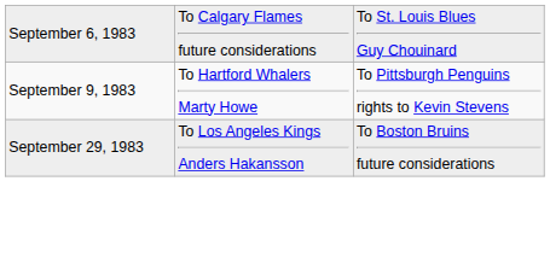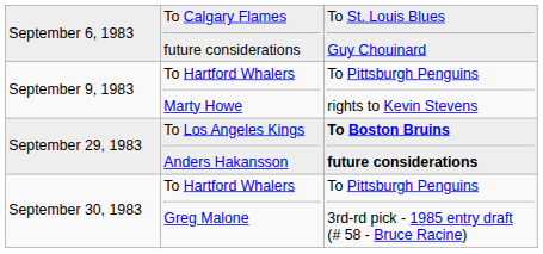 <table class="wikitable" style="border:1px solid #999; width:580px;">
 <tr style="background:#eee;">
 <td>September 6, 1983</td>
 <td valign="top">To <a href='#'>Calgary Flames</a><hr>future considerations</td>
 <td valign="top">To <a href='#'>St. Louis Blues</a><hr><a href='#'>Guy Chouinard</a></td>
 </tr>
 <tr>
 <td>September 9, 1983</td>
 <td valign="top">To <a href='#'>Hartford Whalers</a><hr><a href='#'>Marty Howe</a></td>
 <td valign="top">To <a href='#'>Pittsburgh Penguins</a><hr>rights to <a href='#'>Kevin Stevens</a></td>
 </tr>
 <tr style="background:#eee;">
 <td>September 29, 1983</td>
 <td valign="top">To <a href='#'>Los Angeles Kings</a><hr><a href='#'>Anders Hakansson</a></td>
-<td valign="top">To <a href='#'>Boston Bruins</a><hr>future considerations</td>
+<td valign="top"><strong>To <a href='#'>Boston Bruins</a><hr>future considerations</strong></td>
+</tr>
+<tr>
+<td>September 30, 1983</td>
+<td valign="top">To <a href='#'>Hartford Whalers</a><hr><a href='#'>Greg Malone</a></td>
+<td valign="top">To <a href='#'>Pittsburgh Penguins</a><hr>3rd-rd pick - <a href='#'>1985 entry draft</a><br>(# 58 - 	<a href='#'>Bruce Racine</a>)</td>
 </tr>
 </table>
